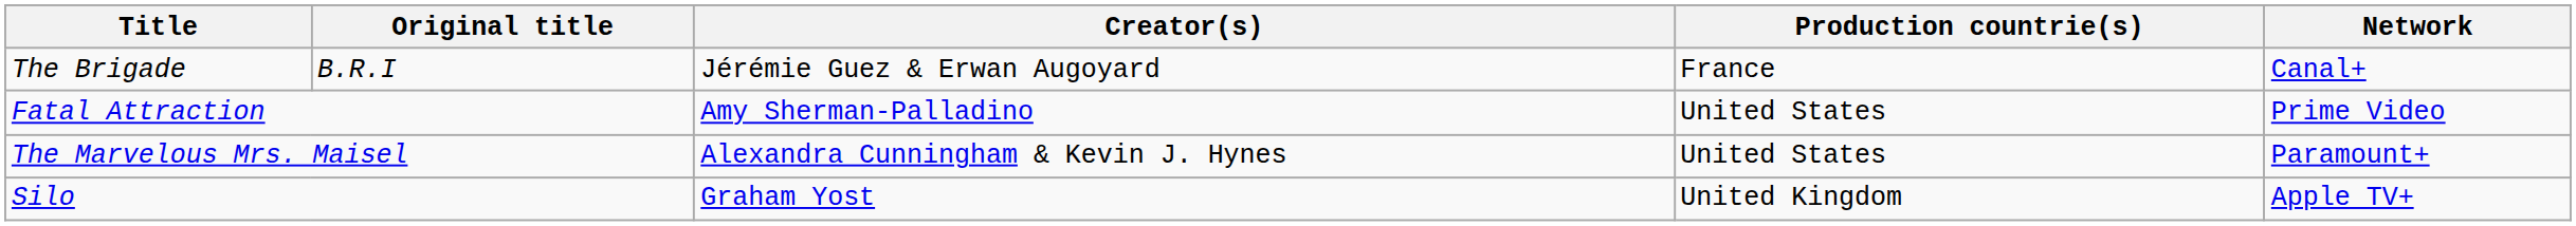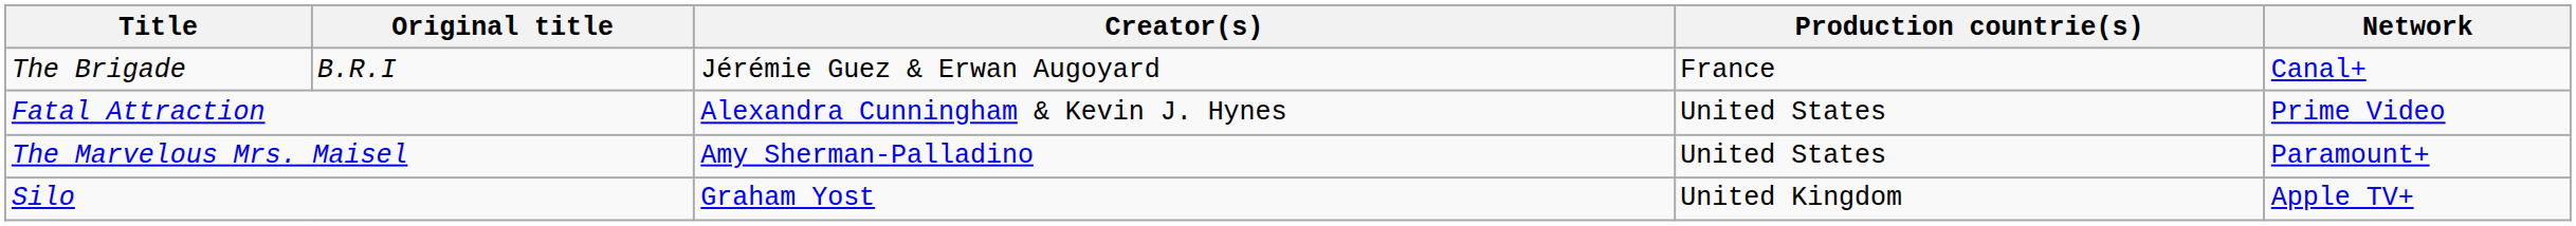 <table class="sortable wikitable" style="width:100%; margin-bottom:4px">
 <tr>
 <th scope="col">Title</th>
 <th scope="col">Original title</th>
 <th scope="col">Creator(s)</th>
 <th scope="col">Production countrie(s)</th>
 <th scope="col">Network</th>
 </tr>
 <tr>
 <td><em>The Brigade</em></td>
 <td><em>B.R.I</em></td>
 <td>Jérémie Guez & Erwan Augoyard</td>
 <td>France</td>
 <td><a href='#'>Canal+</a></td>
 </tr>
 <tr>
 <td colspan="2"><em><a href='#'>Fatal Attraction</a></em></td>
-<td><a href='#'>Amy Sherman-Palladino</a></td>
+<td><a href='#'>Alexandra Cunningham</a> & Kevin J. Hynes</td>
 <td>United States</td>
 <td><a href='#'>Prime Video</a></td>
 </tr>
 <tr>
 <td colspan="2"><em><a href='#'>The Marvelous Mrs. Maisel</a></em> </td>
-<td><a href='#'>Alexandra Cunningham</a> & Kevin J. Hynes</td>
+<td><a href='#'>Amy Sherman-Palladino</a></td>
 <td>United States</td>
 <td><a href='#'>Paramount+</a></td>
 </tr>
 <tr>
 <td colspan="2"><em><a href='#'>Silo</a></em></td>
 <td><a href='#'>Graham Yost</a></td>
 <td>United Kingdom</td>
 <td><a href='#'>Apple TV+</a></td>
 </tr>
 </table>
